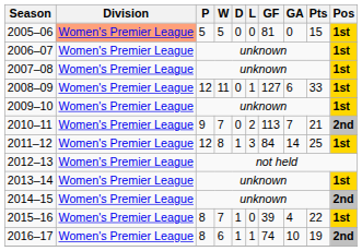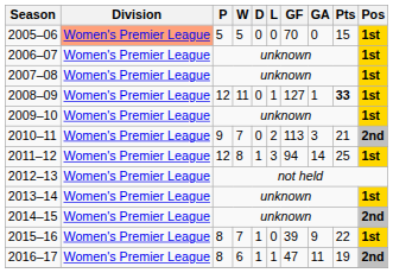 <table class="wikitable">
 <tr style="background:#f0f6fa;">
 <th>Season</th>
 <th>Division</th>
 <th>P</th>
 <th>W</th>
 <th>D</th>
 <th>L</th>
 <th>GF</th>
 <th>GA</th>
 <th>Pts</th>
 <th>Pos</th>
 </tr>
 <tr>
 <td>2005–06</td>
 <td style="background: lightsalmon;"><a href='#'>Women's Premier League</a></td>
 <td>5</td>
 <td>5</td>
 <td>0</td>
 <td>0</td>
-<td>81</td>
+<td>70</td>
 <td>0</td>
 <td>15</td>
 <td bgcolor=gold><strong>1st</strong></td>
 </tr>
 <tr>
 <td>2006–07</td>
 <td><a href='#'>Women's Premier League</a></td>
 <td colspan="7" style="text-align: center;"><em>unknown</em></td>
 <td bgcolor=gold><strong>1st</strong></td>
 </tr>
 <tr>
 <td>2007–08</td>
 <td><a href='#'>Women's Premier League</a></td>
 <td colspan="7" style="text-align: center;"><em>unknown</em></td>
 <td bgcolor=gold><strong>1st</strong></td>
 </tr>
 <tr>
 <td>2008–09</td>
 <td><a href='#'>Women's Premier League</a></td>
 <td>12</td>
 <td>11</td>
 <td>0</td>
 <td>1</td>
 <td>127</td>
-<td>6</td>
-<td>33</td>
+<td>1</td>
+<td><strong>33</strong></td>
 <td bgcolor=gold><strong>1st</strong></td>
 </tr>
 <tr>
 <td>2009–10</td>
 <td><a href='#'>Women's Premier League</a></td>
 <td colspan="7" style="text-align: center;"><em>unknown</em></td>
 <td bgcolor=gold><strong>1st</strong></td>
 </tr>
 <tr>
 <td>2010–11</td>
 <td><a href='#'>Women's Premier League</a></td>
 <td>9</td>
 <td>7</td>
 <td>0</td>
 <td>2</td>
 <td>113</td>
-<td>7</td>
+<td>3</td>
 <td>21</td>
 <td bgcolor=silver><strong>2nd</strong></td>
 </tr>
 <tr>
 <td>2011–12</td>
 <td><a href='#'>Women's Premier League</a></td>
 <td>12</td>
 <td>8</td>
 <td>1</td>
 <td>3</td>
-<td>84</td>
+<td>94</td>
 <td>14</td>
 <td>25</td>
 <td bgcolor=gold><strong>1st</strong></td>
 </tr>
 <tr>
 <td>2012–13</td>
 <td><a href='#'>Women's Premier League</a></td>
 <td colspan="8" style="text-align: center;"><em>not held</em></td>
 </tr>
 <tr>
 <td>2013–14</td>
 <td><a href='#'>Women's Premier League</a></td>
 <td colspan="7" style="text-align: center;"><em>unknown</em></td>
 <td bgcolor=gold><strong>1st</strong></td>
 </tr>
 <tr>
 <td>2014–15</td>
 <td><a href='#'>Women's Premier League</a></td>
 <td colspan="7" style="text-align: center;"><em>unknown</em></td>
 <td bgcolor=silver><strong>2nd</strong></td>
 </tr>
 <tr>
 <td>2015–16</td>
 <td><a href='#'>Women's Premier League</a></td>
 <td>8</td>
 <td>7</td>
 <td>1</td>
 <td>0</td>
 <td>39</td>
-<td>4</td>
+<td>9</td>
 <td>22</td>
 <td bgcolor=gold><strong>1st</strong></td>
 </tr>
 <tr>
 <td>2016–17</td>
 <td><a href='#'>Women's Premier League</a></td>
 <td>8</td>
 <td>6</td>
 <td>1</td>
 <td>1</td>
-<td>74</td>
-<td>10</td>
+<td>47</td>
+<td>11</td>
 <td>19</td>
 <td bgcolor=silver><strong>2nd</strong></td>
 </tr>
 <tr>
 </tr>
 </table>
